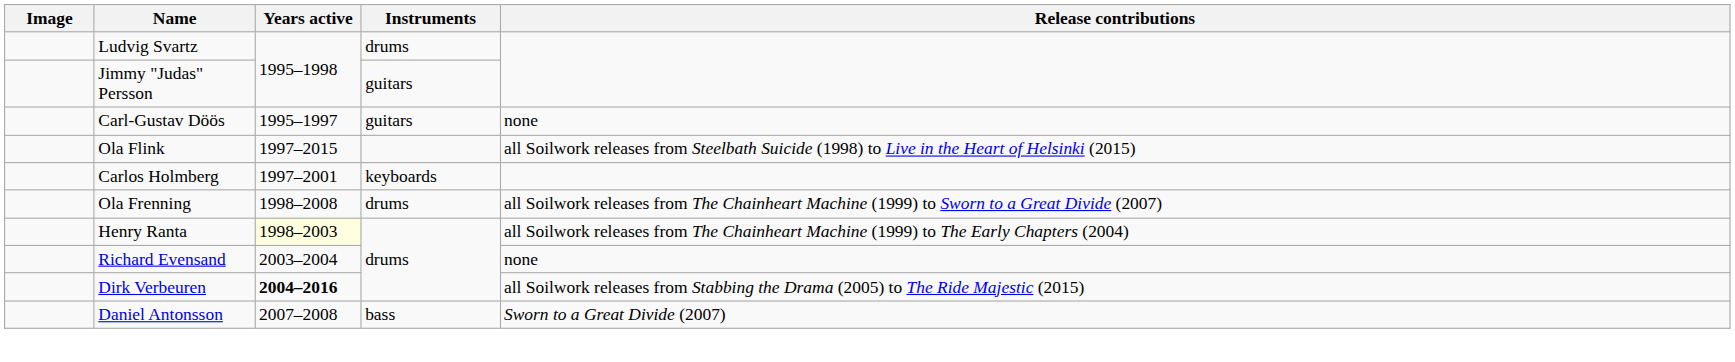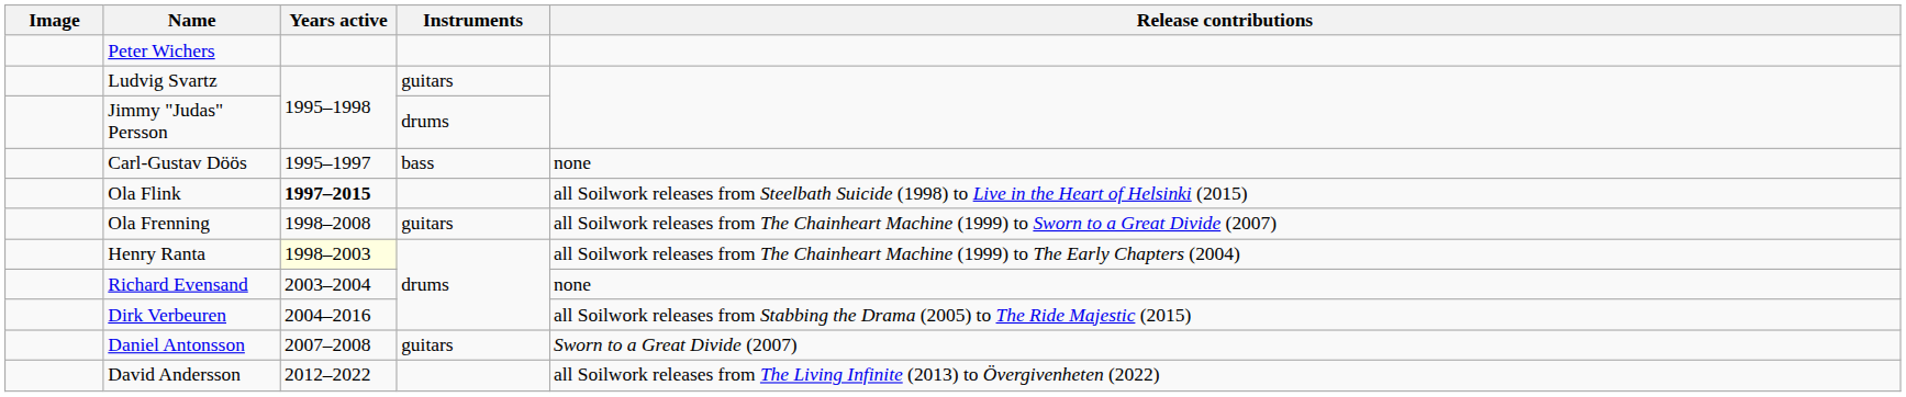 <table class="wikitable" width="100%">
 <tr>
 <th width="75">Image</th>
 <th width="140">Name</th>
 <th width="90">Years active</th>
 <th width="120">Instruments</th>
 <th>Release contributions</th>
 </tr>
 <tr>
 <td></td>
+<td><a href='#'>Peter Wichers</a></td>
+<td></td>
+<td></td>
+<td></td>
+</tr>
+<tr>
+<td></td>
 <td>Ludvig Svartz</td>
 <td rowspan="2">1995–1998</td>
-<td>drums</td>
+<td>guitars</td>
 <td rowspan="2"></td>
 </tr>
 <tr>
 <td></td>
 <td>Jimmy "Judas" Persson</td>
-<td>guitars</td>
+<td>drums</td>
 </tr>
 <tr>
 <td></td>
 <td>Carl-Gustav Döös</td>
 <td>1995–1997</td>
-<td>guitars</td>
+<td>bass</td>
 <td>none</td>
 </tr>
 <tr>
 <td></td>
 <td>Ola Flink</td>
-<td>1997–2015</td>
+<td><strong>1997–2015</strong></td>
 <td></td>
 <td>all Soilwork releases from <em>Steelbath Suicide</em> (1998) to <em><a href='#'>Live in the Heart of Helsinki</a></em> (2015)</td>
 </tr>
 <tr>
 <td></td>
-<td>Carlos Holmberg</td>
-<td>1997–2001</td>
-<td>keyboards</td>
-<td></td>
-</tr>
-<tr>
-<td></td>
 <td>Ola Frenning</td>
 <td>1998–2008</td>
-<td>drums</td>
+<td>guitars</td>
 <td>all Soilwork releases from <em>The Chainheart Machine</em> (1999) to <em><a href='#'>Sworn to a Great Divide</a></em> (2007)</td>
 </tr>
 <tr>
 <td></td>
 <td>Henry Ranta</td>
 <td style="background: lightyellow;">1998–2003</td>
 <td rowspan="3">drums</td>
 <td>all Soilwork releases from <em>The Chainheart Machine</em> (1999) to <em>The Early Chapters</em> (2004)</td>
 </tr>
 <tr>
 <td></td>
 <td><a href='#'>Richard Evensand</a></td>
 <td>2003–2004</td>
 <td>none</td>
 </tr>
 <tr>
 <td></td>
 <td><a href='#'>Dirk Verbeuren</a></td>
-<td><strong>2004–2016</strong></td>
+<td>2004–2016</td>
 <td>all Soilwork releases from <em>Stabbing the Drama</em> (2005) to <em><a href='#'>The Ride Majestic</a></em> (2015)</td>
 </tr>
 <tr>
 <td></td>
 <td><a href='#'>Daniel Antonsson</a></td>
 <td>2007–2008 </td>
-<td>bass</td>
+<td>guitars</td>
 <td><em>Sworn to a Great Divide</em> (2007)</td>
 </tr>
+<tr>
+<td></td>
+<td>David Andersson</td>
+<td>2012–2022 </td>
+<td></td>
+<td>all Soilwork releases from <em><a href='#'>The Living Infinite</a></em> (2013) to <em>Övergivenheten</em> (2022)</td>
+</tr>
 </table>
